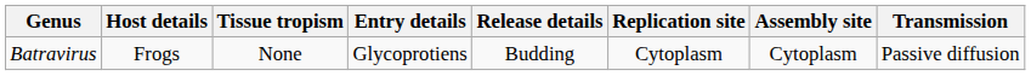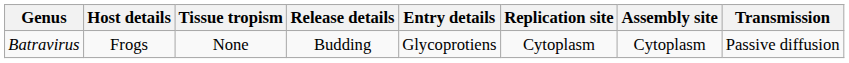 <table class="wikitable sortable" style="text-align:center">
 <tr>
 <th>Genus</th>
 <th>Host details</th>
 <th>Tissue tropism</th>
+<th>Release details</th>
 <th>Entry details</th>
-<th>Release details</th>
 <th>Replication site</th>
 <th>Assembly site</th>
 <th>Transmission</th>
 </tr>
 <tr>
 <td><em>Batravirus</em></td>
 <td>Frogs</td>
 <td>None</td>
+<td>Budding</td>
 <td>Glycoprotiens</td>
-<td>Budding</td>
 <td>Cytoplasm</td>
 <td>Cytoplasm</td>
 <td>Passive diffusion</td>
 </tr>
 </table>
